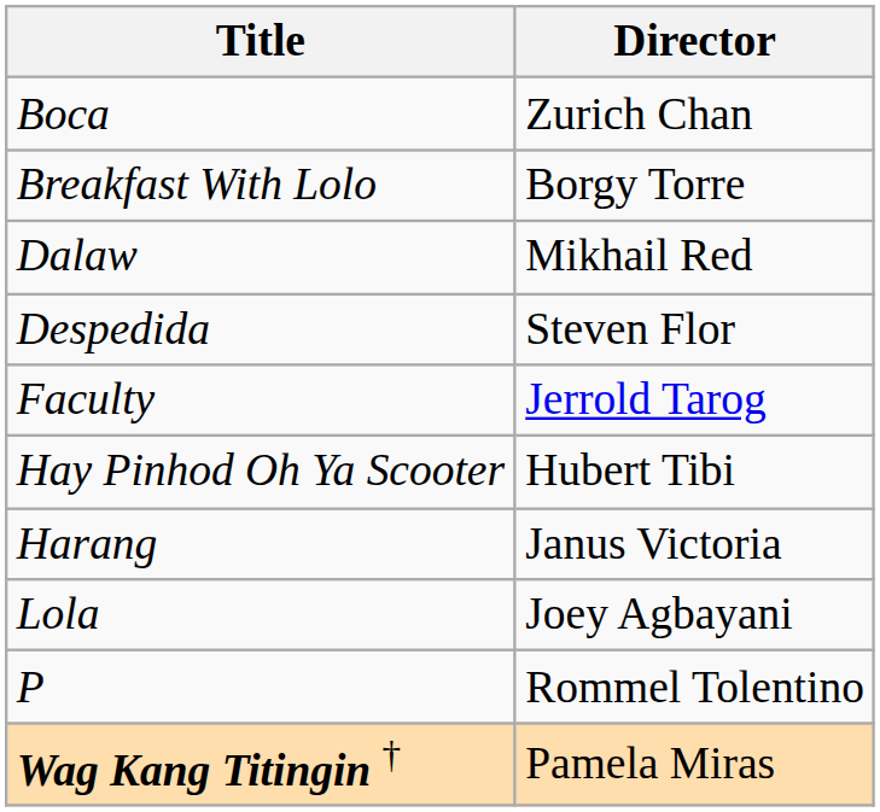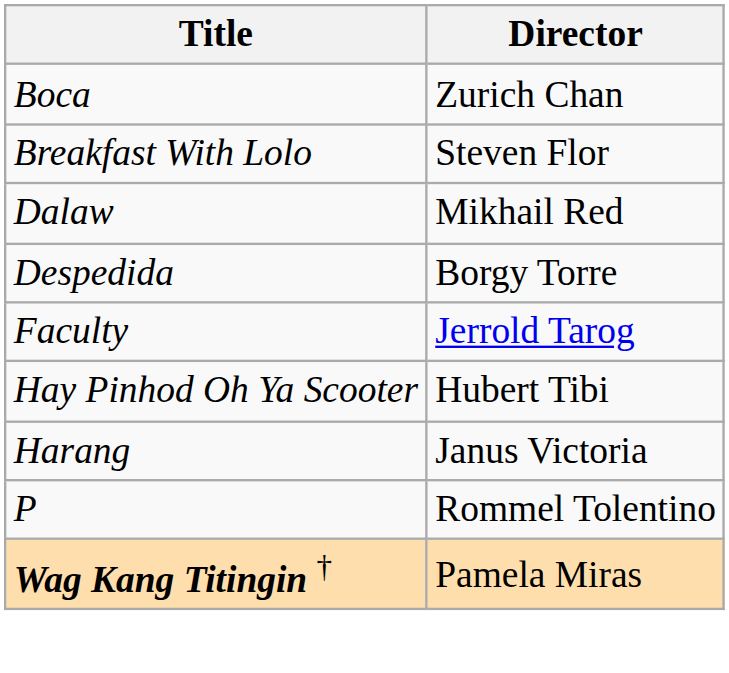 <table class="wikitable">
 <tr>
 <th>Title</th>
 <th>Director</th>
 </tr>
 <tr>
 <td><em>Boca</em></td>
 <td>Zurich Chan</td>
 </tr>
 <tr>
 <td><em>Breakfast With Lolo</em></td>
-<td>Borgy Torre</td>
+<td>Steven Flor</td>
 </tr>
 <tr>
 <td><em>Dalaw</em></td>
 <td>Mikhail Red</td>
 </tr>
 <tr>
 <td><em>Despedida</em></td>
-<td>Steven Flor</td>
+<td>Borgy Torre</td>
 </tr>
 <tr>
 <td><em>Faculty</em></td>
 <td><a href='#'>Jerrold Tarog</a></td>
 </tr>
 <tr>
 <td><em>Hay Pinhod Oh Ya Scooter</em></td>
 <td>Hubert Tibi</td>
 </tr>
 <tr>
 <td><em>Harang</em></td>
 <td>Janus Victoria</td>
 </tr>
 <tr>
-<td><em>Lola</em></td>
-<td>Joey Agbayani</td>
-</tr>
-<tr>
 <td><em>P</em></td>
 <td>Rommel Tolentino</td>
 </tr>
 <tr style="background:#FFDEAD;">
 <td><strong><em>Wag Kang Titingin</em></strong> <sup>†</sup></td>
 <td>Pamela Miras</td>
 </tr>
 </table>
